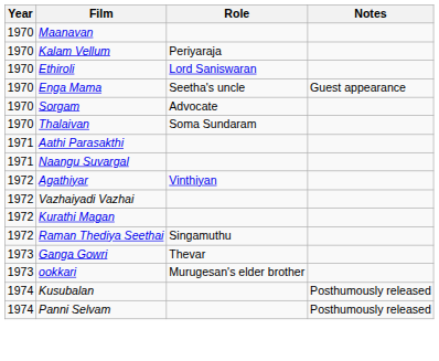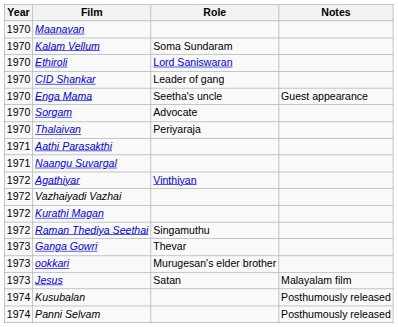 <table class="wikitable sortable">
 <tr>
 <th>Year</th>
 <th>Film</th>
 <th>Role</th>
 <th>Notes</th>
 </tr>
 <tr>
 <td>1970</td>
 <td><em><a href='#'>Maanavan</a></em></td>
 <td></td>
 <td></td>
 </tr>
 <tr>
 <td>1970</td>
 <td><em><a href='#'>Kalam Vellum</a></em></td>
-<td>Periyaraja</td>
+<td>Soma Sundaram</td>
 <td></td>
 </tr>
 <tr>
 <td>1970</td>
 <td><em><a href='#'>Ethiroli</a></em></td>
 <td><a href='#'>Lord Saniswaran</a></td>
+<td></td>
+</tr>
+<tr>
+<td>1970</td>
+<td><em><a href='#'>CID Shankar</a></em></td>
+<td>Leader of gang</td>
 <td></td>
 </tr>
 <tr>
 <td>1970</td>
 <td><em><a href='#'>Enga Mama</a></em></td>
 <td>Seetha's uncle</td>
 <td>Guest appearance</td>
 </tr>
 <tr>
 <td>1970</td>
 <td><em><a href='#'>Sorgam</a></em></td>
 <td>Advocate</td>
 <td></td>
 </tr>
 <tr>
 <td>1970</td>
 <td><em><a href='#'>Thalaivan</a></em></td>
-<td>Soma Sundaram</td>
+<td>Periyaraja</td>
 <td></td>
 </tr>
 <tr>
 <td>1971</td>
 <td><em><a href='#'>Aathi Parasakthi</a></em></td>
 <td></td>
 <td></td>
 </tr>
 <tr>
 <td>1971</td>
 <td><em><a href='#'>Naangu Suvargal</a></em></td>
 <td></td>
 <td></td>
 </tr>
 <tr>
 <td>1972</td>
 <td><em><a href='#'>Agathiyar</a></em></td>
 <td><a href='#'>Vinthiyan</a></td>
 <td></td>
 </tr>
 <tr>
 <td>1972</td>
 <td><em>Vazhaiyadi Vazhai</em></td>
 <td></td>
 <td></td>
 </tr>
 <tr>
 <td>1972</td>
 <td><em><a href='#'>Kurathi Magan</a></em></td>
 <td></td>
 <td></td>
 </tr>
 <tr>
 <td>1972</td>
 <td><em><a href='#'>Raman Thediya Seethai</a></em></td>
 <td>Singamuthu</td>
 <td></td>
 </tr>
 <tr>
 <td>1973</td>
 <td><em><a href='#'>Ganga Gowri</a></em></td>
 <td>Thevar</td>
 <td></td>
 </tr>
 <tr>
 <td>1973</td>
 <td><em><a href='#'>ookkari</a></em></td>
 <td>Murugesan's elder brother</td>
 <td></td>
 </tr>
 <tr>
+<td>1973</td>
+<td><em><a href='#'>Jesus</a></em></td>
+<td>Satan</td>
+<td>Malayalam film</td>
+</tr>
+<tr>
 <td>1974</td>
 <td><em>Kusubalan</em></td>
 <td></td>
 <td>Posthumously released</td>
 </tr>
 <tr>
 <td>1974</td>
 <td><em>Panni Selvam</em></td>
 <td></td>
 <td>Posthumously released</td>
 </tr>
 </table>
